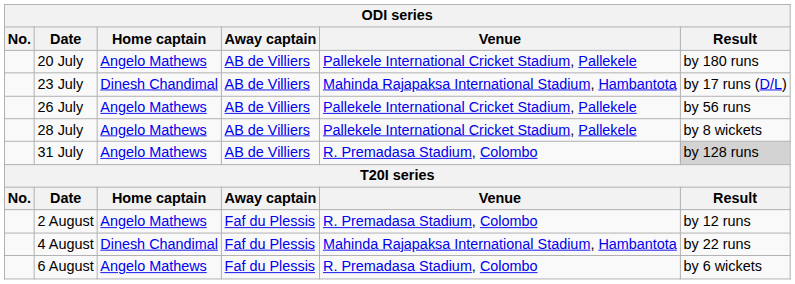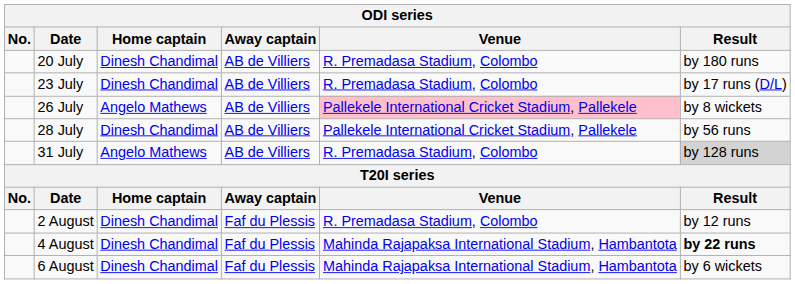 <table class="wikitable">
 <tr>
 <th colspan="9">ODI series</th>
 </tr>
 <tr>
 <th>No.</th>
 <th>Date</th>
 <th>Home captain</th>
 <th>Away captain</th>
 <th>Venue</th>
 <th>Result</th>
 </tr>
 <tr>
 <td></td>
 <td>20 July</td>
-<td><a href='#'>Angelo Mathews</a></td>
+<td><a href='#'>Dinesh Chandimal</a></td>
 <td><a href='#'>AB de Villiers</a></td>
-<td><a href='#'>Pallekele International Cricket Stadium</a>, <a href='#'>Pallekele</a></td>
+<td><a href='#'>R. Premadasa Stadium</a>, <a href='#'>Colombo</a></td>
 <td> by 180 runs</td>
 </tr>
 <tr>
 <td></td>
 <td>23 July</td>
 <td><a href='#'>Dinesh Chandimal</a></td>
 <td><a href='#'>AB de Villiers</a></td>
-<td><a href='#'>Mahinda Rajapaksa International Stadium</a>, <a href='#'>Hambantota</a></td>
+<td><a href='#'>R. Premadasa Stadium</a>, <a href='#'>Colombo</a></td>
 <td> by 17 runs (<a href='#'>D/L</a>)</td>
 </tr>
 <tr>
 <td></td>
 <td>26 July</td>
 <td><a href='#'>Angelo Mathews</a></td>
 <td><a href='#'>AB de Villiers</a></td>
-<td><a href='#'>Pallekele International Cricket Stadium</a>, <a href='#'>Pallekele</a></td>
-<td> by 56 runs</td>
+<td style="background: pink;"><a href='#'>Pallekele International Cricket Stadium</a>, <a href='#'>Pallekele</a></td>
+<td> by 8 wickets</td>
 </tr>
 <tr>
 <td></td>
 <td>28 July</td>
-<td><a href='#'>Angelo Mathews</a></td>
+<td><a href='#'>Dinesh Chandimal</a></td>
 <td><a href='#'>AB de Villiers</a></td>
 <td><a href='#'>Pallekele International Cricket Stadium</a>, <a href='#'>Pallekele</a></td>
-<td> by 8 wickets</td>
+<td> by 56 runs</td>
 </tr>
 <tr>
 <td></td>
 <td>31 July</td>
 <td><a href='#'>Angelo Mathews</a></td>
 <td><a href='#'>AB de Villiers</a></td>
 <td><a href='#'>R. Premadasa Stadium</a>, <a href='#'>Colombo</a></td>
 <td style="background: lightgrey;"> by 128 runs</td>
 </tr>
 <tr>
 <th colspan="9">T20I series</th>
 </tr>
 <tr>
 <th>No.</th>
 <th>Date</th>
 <th>Home captain</th>
 <th>Away captain</th>
 <th>Venue</th>
 <th>Result</th>
 </tr>
 <tr>
 <td></td>
 <td>2 August</td>
-<td><a href='#'>Angelo Mathews</a></td>
+<td><a href='#'>Dinesh Chandimal</a></td>
 <td><a href='#'>Faf du Plessis</a></td>
 <td><a href='#'>R. Premadasa Stadium</a>, <a href='#'>Colombo</a></td>
 <td> by 12 runs</td>
 </tr>
 <tr>
 <td></td>
 <td>4 August</td>
 <td><a href='#'>Dinesh Chandimal</a></td>
 <td><a href='#'>Faf du Plessis</a></td>
 <td><a href='#'>Mahinda Rajapaksa International Stadium</a>, <a href='#'>Hambantota</a></td>
-<td> by 22 runs</td>
+<td><strong> by 22 runs</strong></td>
 </tr>
 <tr>
 <td></td>
 <td>6 August</td>
-<td><a href='#'>Angelo Mathews</a></td>
+<td><a href='#'>Dinesh Chandimal</a></td>
 <td><a href='#'>Faf du Plessis</a></td>
-<td><a href='#'>R. Premadasa Stadium</a>, <a href='#'>Colombo</a></td>
+<td><a href='#'>Mahinda Rajapaksa International Stadium</a>, <a href='#'>Hambantota</a></td>
 <td> by 6 wickets</td>
 </tr>
 </table>
